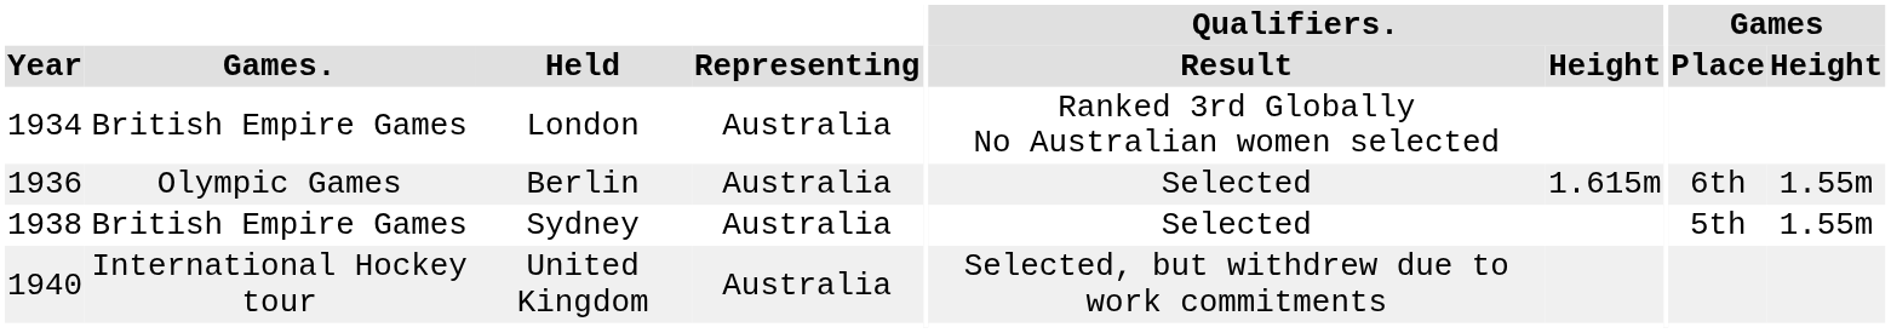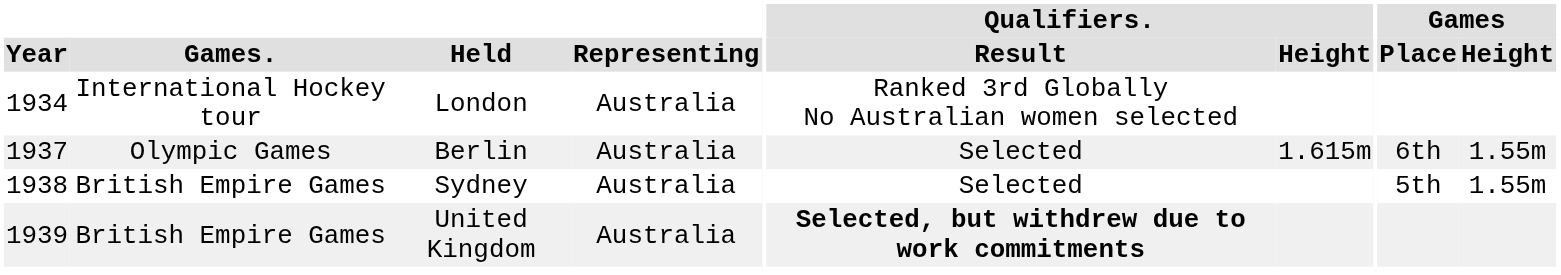 <table border="0" cellpadding="1" cellspacing="0" style="text-align:center; width:60em">
 <tr bgcolor="#e0e0e0">
 <th colspan="4" bgcolor="#ffffff"></th>
 <th rowspan="100" bgcolor="#ffffff"></th>
 <th colspan="2">Qualifiers.</th>
 <th rowspan="100" bgcolor="#ffffff"></th>
 <th colspan="2">Games</th>
 </tr>
 <tr bgcolor="#e0e0e0">
 <th>Year</th>
 <th>Games.</th>
 <th>Held</th>
 <th>Representing</th>
 <th>Result</th>
 <th>Height</th>
 <th>Place</th>
 <th>Height</th>
 </tr>
 <tr>
 <td>1934</td>
-<td>British Empire Games</td>
+<td>International Hockey tour</td>
 <td>London</td>
 <td>Australia</td>
 <td>Ranked 3rd Globally<br>No Australian women selected</td>
 </tr>
 <tr style="background:#f0f0f0;">
-<td>1936</td>
+<td>1937</td>
 <td>Olympic Games</td>
 <td>Berlin</td>
 <td>Australia</td>
 <td>Selected</td>
 <td>1.615m</td>
 <td>6th</td>
 <td>1.55m</td>
 </tr>
 <tr>
 <td>1938</td>
 <td>British Empire Games</td>
 <td>Sydney</td>
 <td>Australia</td>
 <td>Selected</td>
 <td></td>
 <td>5th</td>
 <td>1.55m</td>
 </tr>
 <tr style="background:#f0f0f0;">
-<td>1940</td>
-<td>International Hockey tour</td>
+<td>1939</td>
+<td>British Empire Games</td>
 <td>United Kingdom</td>
 <td>Australia</td>
-<td>Selected, but withdrew due to work commitments</td>
+<td><strong>Selected, but withdrew due to work commitments</strong></td>
 <td></td>
 <td></td>
 <td></td>
 </tr>
 <tr>
 <td></td>
 </tr>
 </table>
